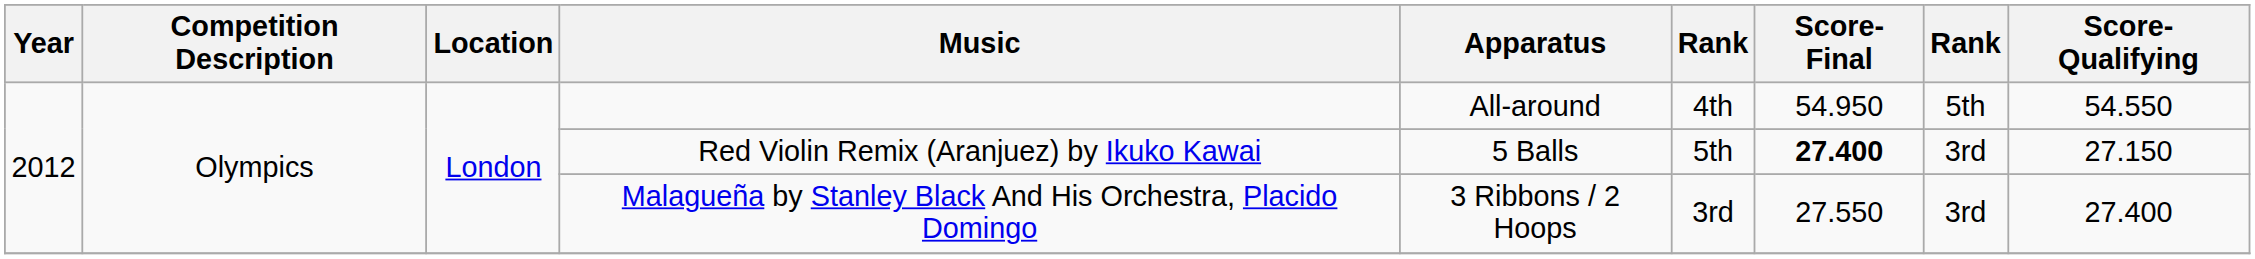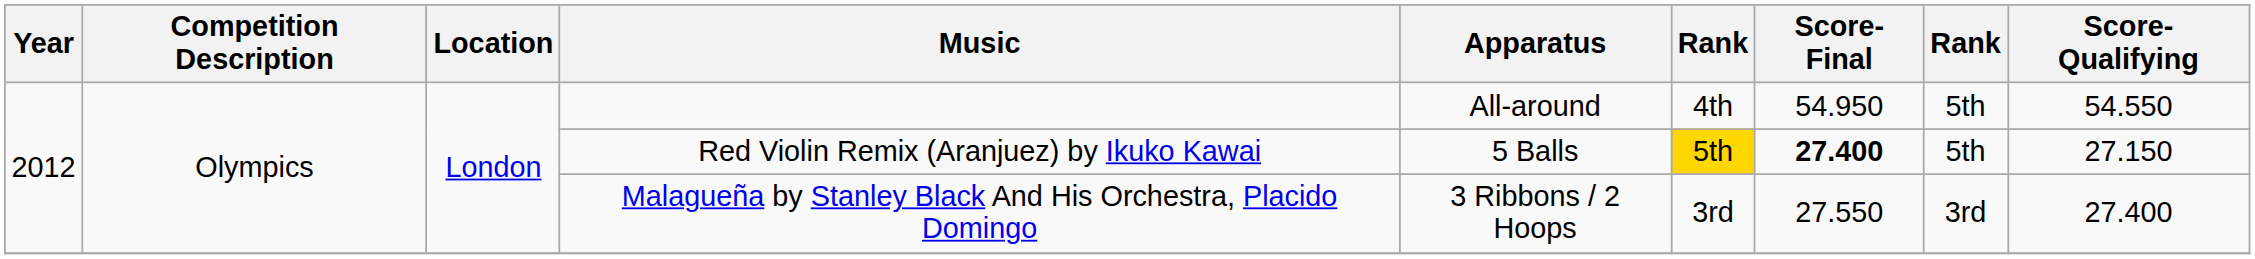 <table class="wikitable" style="text-align:center">
 <tr>
 <th>Year</th>
 <th>Competition Description</th>
 <th>Location</th>
 <th>Music</th>
 <th>Apparatus</th>
 <th>Rank</th>
 <th>Score-Final</th>
 <th>Rank</th>
 <th>Score-Qualifying</th>
 </tr>
 <tr>
 <td rowspan="3">2012</td>
 <td rowspan="3">Olympics</td>
 <td rowspan="3"><a href='#'>London</a></td>
 <td></td>
 <td>All-around</td>
 <td>4th</td>
 <td>54.950</td>
 <td>5th</td>
 <td>54.550</td>
 </tr>
 <tr>
 <td>Red Violin Remix (Aranjuez) by <a href='#'>Ikuko Kawai</a></td>
 <td>5 Balls</td>
+<td style="background: gold;">5th</td>
+<td><strong>27.400</strong></td>
 <td>5th</td>
-<td><strong>27.400</strong></td>
-<td>3rd</td>
 <td>27.150</td>
 </tr>
 <tr>
 <td><a href='#'>Malagueña</a> by <a href='#'>Stanley Black</a> And His Orchestra, <a href='#'>Placido Domingo</a></td>
 <td>3 Ribbons / 2 Hoops</td>
 <td>3rd</td>
 <td>27.550</td>
 <td>3rd</td>
 <td>27.400</td>
 </tr>
 <tr>
 </tr>
 </table>
